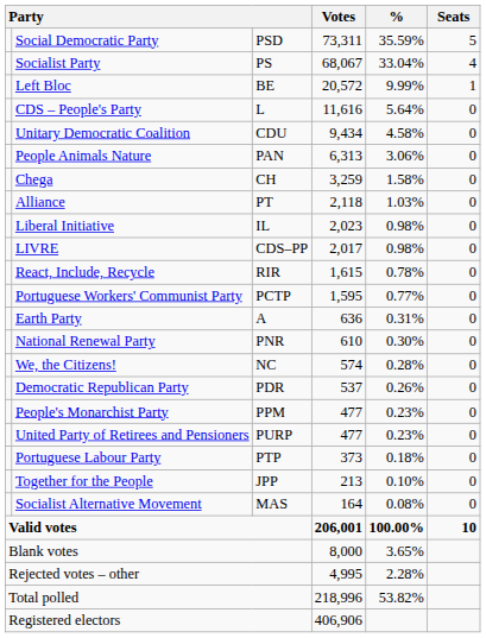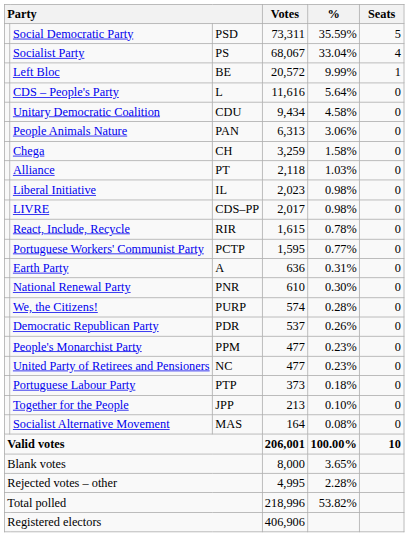 <table class="wikitable" border="1" style="text-align:right;">
 <tr>
 <th style="text-align:left;" colspan=3>Party</th>
 <th align=center width="50">Votes</th>
 <th align=center width="50">%</th>
 <th align=center width="50">Seats</th>
 </tr>
 <tr>
 <td></td>
 <td align=left><a href='#'>Social Democratic Party</a></td>
 <td align=left>PSD</td>
 <td>73,311</td>
 <td>35.59%</td>
 <td>5</td>
 </tr>
 <tr>
 <td></td>
 <td align=left><a href='#'>Socialist Party</a></td>
 <td align=left>PS</td>
 <td>68,067</td>
 <td>33.04%</td>
 <td>4</td>
 </tr>
 <tr>
 <td></td>
 <td align=left><a href='#'>Left Bloc</a></td>
 <td align=left>BE</td>
 <td>20,572</td>
 <td>9.99%</td>
 <td>1</td>
 </tr>
 <tr>
 <td></td>
 <td align=left><a href='#'>CDS – People's Party</a></td>
 <td align=left>L</td>
 <td>11,616</td>
 <td>5.64%</td>
 <td>0</td>
 </tr>
 <tr>
 <td></td>
 <td align=left style="white-space: nowrap;"><a href='#'>Unitary Democratic Coalition</a></td>
 <td align=left>CDU</td>
 <td>9,434</td>
 <td>4.58%</td>
 <td>0</td>
 </tr>
 <tr>
 <td></td>
 <td align=left><a href='#'>People Animals Nature</a></td>
 <td align=left>PAN</td>
 <td>6,313</td>
 <td>3.06%</td>
 <td>0</td>
 </tr>
 <tr>
 <td></td>
 <td align=left><a href='#'>Chega</a></td>
 <td align=left>CH</td>
 <td>3,259</td>
 <td>1.58%</td>
 <td>0</td>
 </tr>
 <tr>
 <td></td>
 <td align=left><a href='#'>Alliance</a></td>
 <td align=left>PT</td>
 <td>2,118</td>
 <td>1.03%</td>
 <td>0</td>
 </tr>
 <tr>
 <td></td>
 <td align=left><a href='#'>Liberal Initiative</a></td>
 <td align=left>IL</td>
 <td>2,023</td>
 <td>0.98%</td>
 <td>0</td>
 </tr>
 <tr>
 <td></td>
 <td align=left><a href='#'>LIVRE</a></td>
 <td align=left style="white-space: nowrap;">CDS–PP</td>
 <td>2,017</td>
 <td>0.98%</td>
 <td>0</td>
 </tr>
 <tr>
 <td></td>
 <td align=left><a href='#'>React, Include, Recycle</a></td>
 <td align=left>RIR</td>
 <td>1,615</td>
 <td>0.78%</td>
 <td>0</td>
 </tr>
 <tr>
 <td></td>
 <td align=left><a href='#'>Portuguese Workers' Communist Party</a></td>
 <td align=left>PCTP</td>
 <td>1,595</td>
 <td>0.77%</td>
 <td>0</td>
 </tr>
 <tr>
 <td></td>
 <td align=left><a href='#'>Earth Party</a></td>
 <td align=left>A</td>
 <td>636</td>
 <td>0.31%</td>
 <td>0</td>
 </tr>
 <tr>
 <td></td>
 <td align=left><a href='#'>National Renewal Party</a></td>
 <td align=left>PNR</td>
 <td>610</td>
 <td>0.30%</td>
 <td>0</td>
 </tr>
 <tr>
 <td></td>
 <td align=left><a href='#'>We, the Citizens!</a></td>
-<td align=left>NC</td>
+<td align=left>PURP</td>
 <td>574</td>
 <td>0.28%</td>
 <td>0</td>
 </tr>
 <tr>
 <td></td>
 <td align=left><a href='#'>Democratic Republican Party</a></td>
 <td align=left>PDR</td>
 <td>537</td>
 <td>0.26%</td>
 <td>0</td>
 </tr>
 <tr>
 <td></td>
 <td align=left><a href='#'>People's Monarchist Party</a></td>
 <td align=left>PPM</td>
 <td>477</td>
 <td>0.23%</td>
 <td>0</td>
 </tr>
 <tr>
 <td></td>
 <td align=left><a href='#'>United Party of Retirees and Pensioners</a></td>
-<td align=left>PURP</td>
+<td align=left>NC</td>
 <td>477</td>
 <td>0.23%</td>
 <td>0</td>
 </tr>
 <tr>
 <td></td>
 <td align=left><a href='#'>Portuguese Labour Party</a></td>
 <td align=left>PTP</td>
 <td>373</td>
 <td>0.18%</td>
 <td>0</td>
 </tr>
 <tr>
 <td></td>
 <td align=left><a href='#'>Together for the People</a></td>
 <td align=left>JPP</td>
 <td>213</td>
 <td>0.10%</td>
 <td>0</td>
 </tr>
 <tr>
 <td></td>
 <td align=left><a href='#'>Socialist Alternative Movement</a></td>
 <td align=left>MAS</td>
 <td>164</td>
 <td>0.08%</td>
 <td>0</td>
 </tr>
 <tr style="font-weight:bold">
 <td align=left colspan=3>Valid votes</td>
 <td>206,001</td>
 <td>100.00%</td>
 <td>10</td>
 </tr>
 <tr>
 <td align=left colspan=3>Blank votes</td>
 <td>8,000</td>
 <td>3.65%</td>
 <td></td>
 </tr>
 <tr>
 <td align=left colspan=3>Rejected votes – other</td>
 <td>4,995</td>
 <td>2.28%</td>
 <td></td>
 </tr>
 <tr>
 <td align=left colspan=3>Total polled</td>
 <td>218,996</td>
 <td>53.82%</td>
 <td></td>
 </tr>
 <tr>
 <td align=left colspan=3>Registered electors</td>
 <td>406,906</td>
 <td></td>
 <td></td>
 </tr>
 </table>
